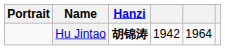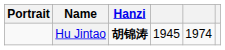 <table class="wikitable unsortable" style=text-align:center>
 <tr>
 <th scope="col">Portrait</th>
 <th scope="col">Name</th>
 <th scope="col"><a href='#'>Hanzi</a></th>
 <th scope="col"></th>
 <th scope="col"></th>
 <th scope=col class="unsortable"></th>
 </tr>
 <tr>
 <td></td>
 <th align="center" scope="row" style="font-weight:normal;"><a href='#'>Hu Jintao</a></th>
 <td data-sort-value="18"><strong>胡锦涛</strong></td>
-<td>1942</td>
-<td>1964</td>
+<td>1945</td>
+<td>1974</td>
 <td></td>
 </tr>
 </table>
